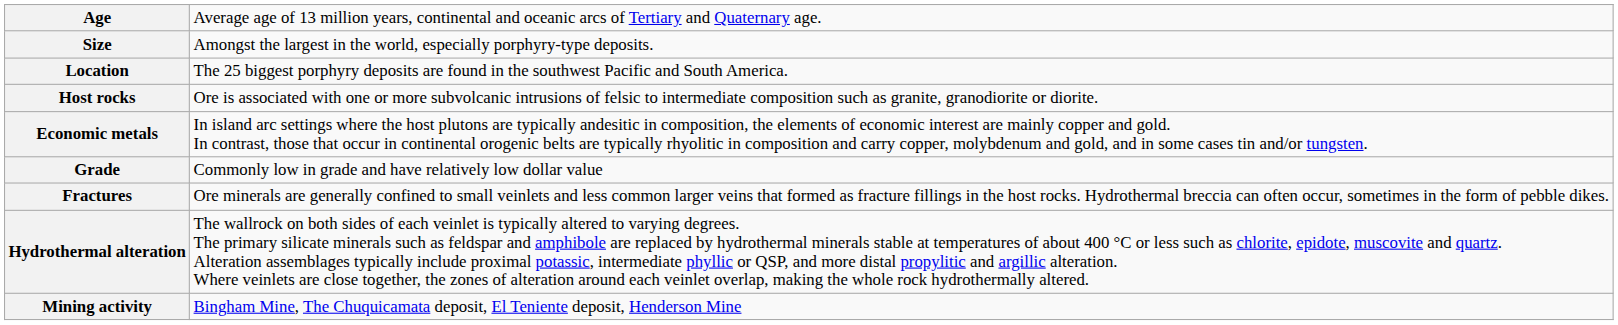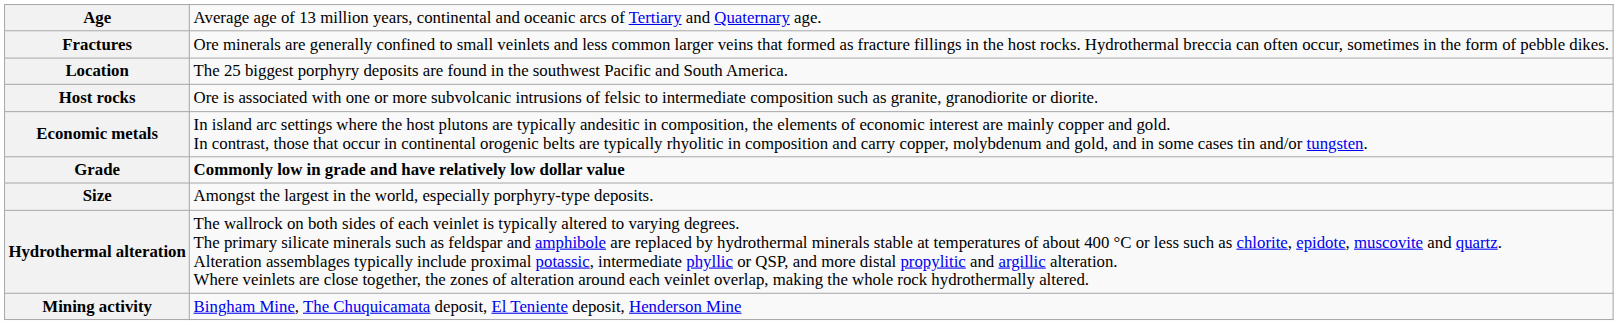 <table class="wikitable">
 <tr>
 <th>Age</th>
 <td>Average age of 13 million years, continental and oceanic arcs of <a href='#'>Tertiary</a> and <a href='#'>Quaternary</a> age.</td>
 </tr>
 <tr>
-<th>Size</th>
-<td>Amongst the largest in the world, especially porphyry-type deposits.</td>
+<th>Fractures</th>
+<td>Ore minerals are generally confined to small veinlets and less common larger veins that formed as fracture fillings in the host rocks. Hydrothermal breccia can often occur, sometimes in the form of pebble dikes.</td>
 </tr>
 <tr>
 <th>Location</th>
 <td>The 25 biggest porphyry deposits are found in the southwest Pacific and South America.</td>
 </tr>
 <tr>
 <th>Host rocks</th>
 <td>Ore is associated with one or more subvolcanic intrusions of felsic to intermediate composition such as granite, granodiorite or diorite.</td>
 </tr>
 <tr>
 <th>Economic metals</th>
 <td>In island arc settings where the host plutons are typically andesitic in composition, the elements of economic interest are mainly copper and gold.<br>In contrast, those that occur in continental orogenic belts are typically rhyolitic in composition and carry copper, molybdenum and gold, and in some cases tin and/or <a href='#'>tungsten</a>.</td>
 </tr>
 <tr>
 <th>Grade</th>
-<td>Commonly low in grade and have relatively low dollar value</td>
+<td><strong>Commonly low in grade and have relatively low dollar value</strong></td>
 </tr>
 <tr>
-<th>Fractures</th>
-<td>Ore minerals are generally confined to small veinlets and less common larger veins that formed as fracture fillings in the host rocks. Hydrothermal breccia can often occur, sometimes in the form of pebble dikes.</td>
+<th>Size</th>
+<td>Amongst the largest in the world, especially porphyry-type deposits.</td>
 </tr>
 <tr>
 <th>Hydrothermal alteration</th>
 <td>The wallrock on both sides of each veinlet is typically altered to varying degrees.<br>The primary silicate minerals such as feldspar and <a href='#'>amphibole</a> are replaced by hydrothermal minerals stable at temperatures of about 400 °C or less such as <a href='#'>chlorite</a>, <a href='#'>epidote</a>, <a href='#'>muscovite</a> and <a href='#'>quartz</a>.<br>Alteration assemblages typically include proximal <a href='#'>potassic</a>, intermediate <a href='#'>phyllic</a> or QSP, and more distal <a href='#'>propylitic</a> and <a href='#'>argillic</a> alteration.<br>Where veinlets are close together, the zones of alteration around each veinlet overlap, making the whole rock hydrothermally altered.</td>
 </tr>
 <tr>
 <th>Mining activity</th>
 <td><a href='#'>Bingham Mine</a>, <a href='#'>The Chuquicamata</a> deposit, <a href='#'>El Teniente</a> deposit, <a href='#'>Henderson Mine</a></td>
 </tr>
 </table>
